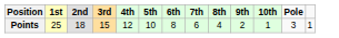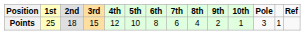 <table class="wikitable" style="font-size:85%; text-align:center">
 <tr>
 <th scope="row">Position</th>
 <td style="background:#ffffbf;"> <strong>1st</strong> </td>
 <td style="background:#dfdfdf;"> <strong>2nd</strong> </td>
 <td style="background:#ffdf9f;"> <strong>3rd</strong> </td>
 <td style="background:#dfffdf;"> <strong>4th</strong> </td>
 <td style="background:#dfffdf;"> <strong>5th</strong> </td>
 <td style="background:#dfffdf;"> <strong>6th</strong> </td>
 <td style="background:#dfffdf;"> <strong>7th</strong> </td>
 <td style="background:#dfffdf;"> <strong>8th</strong> </td>
 <td style="background:#dfffdf;"> <strong>9th</strong> </td>
 <td style="background:#dfffdf;"> <strong>10th</strong> </td>
 <td><strong>Pole</strong></td>
 <td></td>
+<td><strong>Ref</strong></td>
 </tr>
 <tr>
 <th scope="row">Points</th>
 <td style="background:#ffffbf;">25</td>
 <td style="background:#dfdfdf;">18</td>
 <td style="background:#ffdf9f;">15</td>
 <td style="background:#dfffdf;">12</td>
 <td style="background:#dfffdf;">10</td>
 <td style="background:#dfffdf;">8</td>
 <td style="background:#dfffdf;">6</td>
 <td style="background:#dfffdf;">4</td>
 <td style="background:#dfffdf;">2</td>
 <td style="background:#dfffdf;">1</td>
 <td>3</td>
 <td>1</td>
+<td></td>
 </tr>
 </table>
